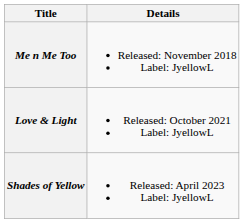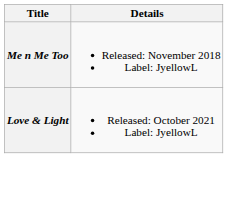 <table class="wikitable plainrowheaders" style="text-align:center;" border="1">
 <tr>
 <th>Title</th>
 <th>Details</th>
 </tr>
 <tr>
 <th scope="row"><em>Me n Me Too</em></th>
 <td><br><ul><li>Released: November 2018</li><li>Label: JyellowL</li></ul></td>
 </tr>
 <tr>
 <th scope="row"><em>Love & Light</em></th>
 <td><br><ul><li>Released: October 2021</li><li>Label: JyellowL</li></ul></td>
 </tr>
-<tr>
-<th scope="row"><em>Shades of Yellow</em></th>
-<td><br><ul><li>Released: April 2023</li><li>Label: JyellowL</li></ul></td>
-</tr>
 </table>
